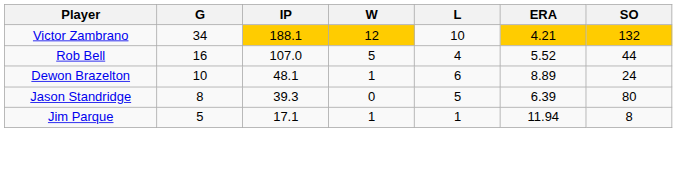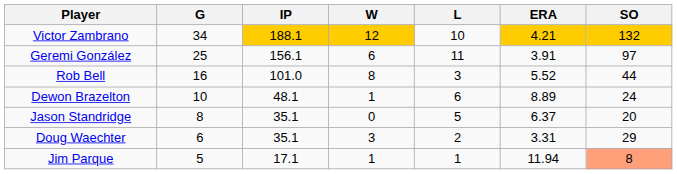 <table class="wikitable sortable">
 <tr>
 <th bgcolor="#DDDDFF" width="16%">Player</th>
 <th bgcolor="#DDDDFF" width="9%">G</th>
 <th bgcolor="#DDDDFF" width="9%">IP</th>
 <th bgcolor="#DDDDFF" width="9%">W</th>
 <th bgcolor="#DDDDFF" width="9%">L</th>
 <th bgcolor="#DDDDFF" width="9%">ERA</th>
 <th bgcolor="#DDDDFF" width="9%">SO</th>
 </tr>
 <tr align="center">
 <td><a href='#'>Victor Zambrano</a></td>
 <td>34</td>
 <td bgcolor="#FFCC00">188.1</td>
 <td bgcolor="#FFCC00">12</td>
 <td>10</td>
 <td bgcolor="#FFCC00">4.21</td>
 <td bgcolor="#FFCC00">132</td>
 </tr>
 <tr align=center>
+<td><a href='#'>Geremi González</a></td>
+<td>25</td>
+<td>156.1</td>
+<td>6</td>
+<td>11</td>
+<td>3.91</td>
+<td>97</td>
+</tr>
+<tr align=center>
 <td><a href='#'>Rob Bell</a></td>
 <td>16</td>
-<td>107.0</td>
-<td>5</td>
-<td>4</td>
+<td>101.0</td>
+<td>8</td>
+<td>3</td>
 <td>5.52</td>
 <td>44</td>
 </tr>
 <tr align=center>
 <td><a href='#'>Dewon Brazelton</a></td>
 <td>10</td>
 <td>48.1</td>
 <td>1</td>
 <td>6</td>
 <td>8.89</td>
 <td>24</td>
 </tr>
 <tr align=center>
 <td><a href='#'>Jason Standridge</a></td>
 <td>8</td>
-<td>39.3</td>
+<td>35.1</td>
 <td>0</td>
 <td>5</td>
-<td>6.39</td>
-<td>80</td>
+<td>6.37</td>
+<td>20</td>
+</tr>
+<tr align=center>
+<td><a href='#'>Doug Waechter</a></td>
+<td>6</td>
+<td>35.1</td>
+<td>3</td>
+<td>2</td>
+<td>3.31</td>
+<td>29</td>
 </tr>
 <tr align=center>
 <td><a href='#'>Jim Parque</a></td>
 <td>5</td>
 <td>17.1</td>
 <td>1</td>
 <td>1</td>
 <td>11.94</td>
-<td>8</td>
+<td style="background: lightsalmon;">8</td>
 </tr>
 </table>
